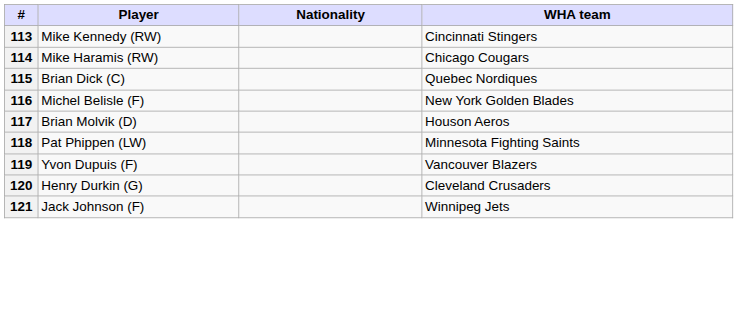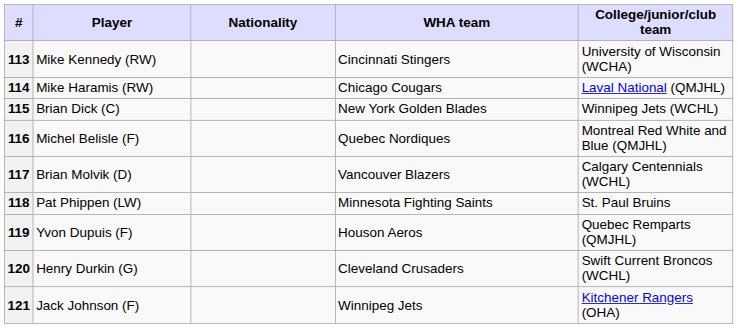 <table class="wikitable">
 <tr>
 <th style="background:#ddf; width:2.75%;">#</th>
 <th style="background:#ddf; width:22.0%;">Player</th>
 <th style="background:#ddf; width:20.0%;">Nationality</th>
 <th style="background:#ddf; width:34.0%;">WHA team</th>
+<th style="background:#ddf; width:100.0%;">College/junior/club team</th>
 </tr>
 <tr>
 <th>113</th>
 <td>Mike Kennedy (RW)</td>
 <td></td>
 <td>Cincinnati Stingers</td>
+<td>University of Wisconsin (WCHA)</td>
 </tr>
 <tr>
 <th>114</th>
 <td>Mike Haramis (RW)</td>
 <td></td>
 <td>Chicago Cougars</td>
+<td><a href='#'>Laval National</a> (QMJHL)</td>
 </tr>
 <tr>
 <th>115</th>
 <td>Brian Dick (C)</td>
 <td></td>
-<td>Quebec Nordiques</td>
+<td>New York Golden Blades</td>
+<td>Winnipeg Jets (WCHL)</td>
 </tr>
 <tr>
 <th>116</th>
 <td>Michel Belisle (F)</td>
 <td></td>
-<td>New York Golden Blades</td>
+<td>Quebec Nordiques</td>
+<td>Montreal Red White and Blue (QMJHL)</td>
 </tr>
 <tr>
 <th>117</th>
 <td>Brian Molvik (D)</td>
 <td></td>
-<td>Houson Aeros</td>
+<td>Vancouver Blazers</td>
+<td>Calgary Centennials (WCHL)</td>
 </tr>
 <tr>
 <th>118</th>
 <td>Pat Phippen (LW)</td>
 <td></td>
 <td>Minnesota Fighting Saints</td>
+<td>St. Paul Bruins</td>
 </tr>
 <tr>
 <th>119</th>
 <td>Yvon Dupuis (F)</td>
 <td></td>
-<td>Vancouver Blazers</td>
+<td>Houson Aeros</td>
+<td>Quebec Remparts (QMJHL)</td>
 </tr>
 <tr>
 <th>120</th>
 <td>Henry Durkin (G)</td>
 <td></td>
 <td>Cleveland Crusaders</td>
+<td>Swift Current Broncos (WCHL)</td>
 </tr>
 <tr>
 <th>121</th>
 <td>Jack Johnson (F)</td>
 <td></td>
 <td>Winnipeg Jets</td>
+<td><a href='#'>Kitchener Rangers</a> (OHA)</td>
 </tr>
 </table>
